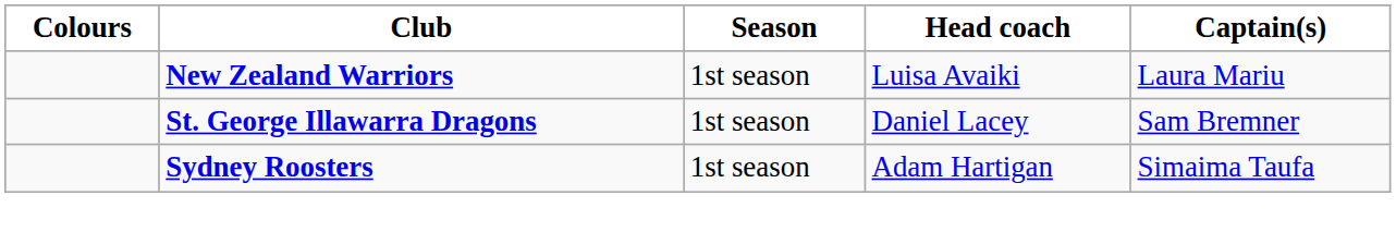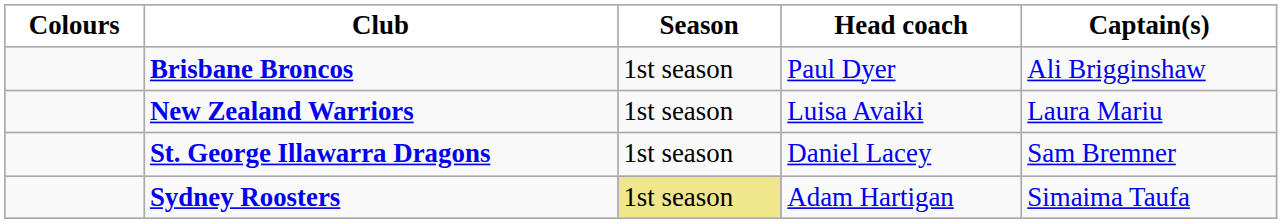 <table class="wikitable" style="width:60%; text-align:left">
 <tr>
 <th style="background:white">Colours</th>
 <th style="background:white">Club</th>
 <th style="background:white">Season</th>
 <th style="background:white">Head coach</th>
 <th style="background:white">Captain(s)</th>
+</tr>
+<tr>
+<td></td>
+<td><strong><a href='#'>Brisbane Broncos</a></strong></td>
+<td>1st season</td>
+<td><a href='#'>Paul Dyer</a></td>
+<td><a href='#'>Ali Brigginshaw</a></td>
 </tr>
 <tr>
 <td></td>
 <td><strong><a href='#'>New Zealand Warriors</a></strong></td>
 <td>1st season</td>
 <td><a href='#'>Luisa Avaiki</a></td>
 <td><a href='#'>Laura Mariu</a></td>
 </tr>
 <tr>
 <td></td>
 <td><strong><a href='#'>St. George Illawarra Dragons</a></strong></td>
 <td>1st season</td>
 <td><a href='#'>Daniel Lacey</a></td>
 <td><a href='#'>Sam Bremner</a></td>
 </tr>
 <tr>
 <td></td>
 <td><strong><a href='#'>Sydney Roosters</a></strong></td>
-<td>1st season</td>
+<td style="background: khaki;">1st season</td>
 <td><a href='#'>Adam Hartigan</a></td>
 <td><a href='#'>Simaima Taufa</a></td>
 </tr>
 </table>
